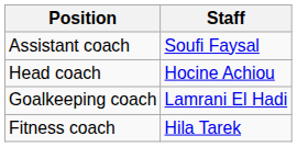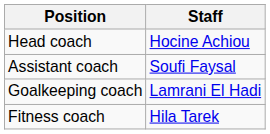 <table class=wikitable>
 <tr>
 <th>Position</th>
 <th>Staff</th>
 </tr>
 <tr>
+<td>Head coach</td>
+<td><a href='#'>Hocine Achiou</a></td>
+</tr>
+<tr>
 <td>Assistant coach</td>
 <td><a href='#'>Soufi Faysal</a></td>
-</tr>
-<tr>
-<td>Head coach</td>
-<td><a href='#'>Hocine Achiou</a></td>
 </tr>
 <tr>
 <td>Goalkeeping coach</td>
 <td><a href='#'>Lamrani El Hadi</a></td>
 </tr>
 <tr>
 <td>Fitness coach</td>
 <td><a href='#'>Hila Tarek</a></td>
 </tr>
 </table>
